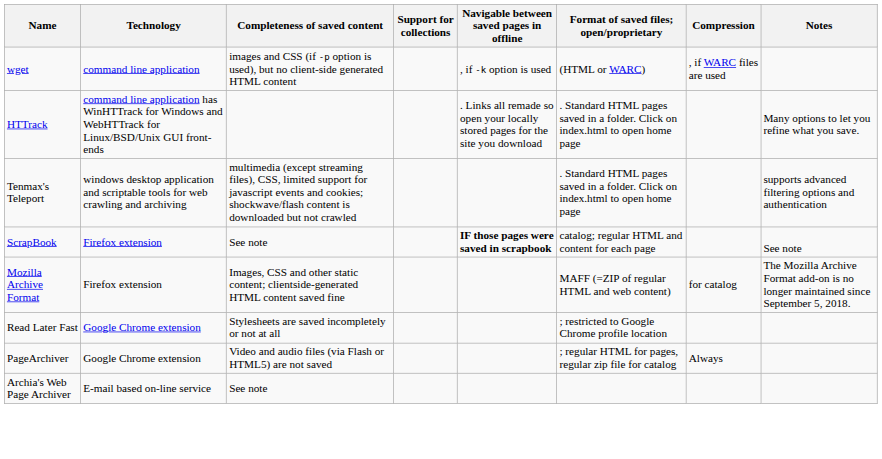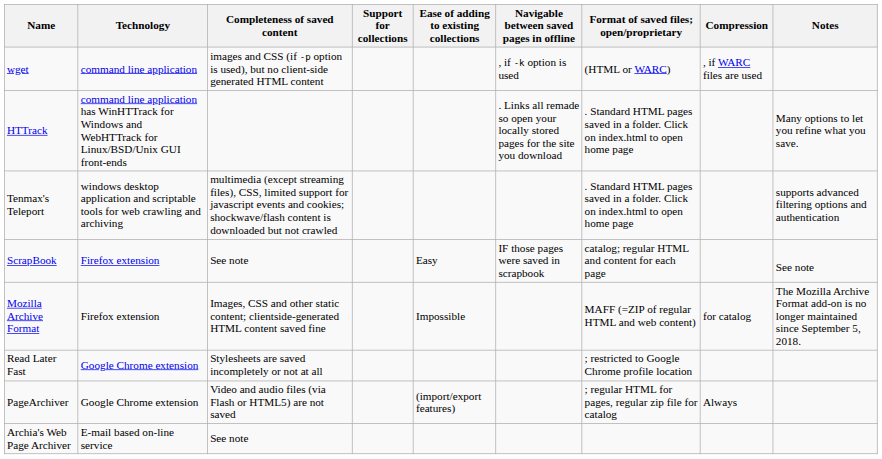 <table class="wikitable sortable sort-under">
 <tr>
 <th>Name</th>
 <th>Technology</th>
 <th>Completeness of saved content</th>
 <th>Support for collections</th>
+<th>Ease of adding to existing collections</th>
 <th>Navigable between saved pages in offline</th>
 <th>Format of saved files; open/proprietary</th>
 <th>Compression</th>
 <th>Notes</th>
 </tr>
 <tr>
 <td><a href='#'>wget</a></td>
 <td><a href='#'>command line application</a></td>
 <td>images and CSS (if <code>-p</code> option is used), but no client-side generated HTML content</td>
 <td></td>
+<td></td>
 <td>, if <code>-k</code> option is used</td>
 <td> (HTML or <a href='#'>WARC</a>)</td>
 <td>, if <a href='#'>WARC</a> files are used</td>
 <td></td>
 </tr>
 <tr>
 <td><a href='#'>HTTrack</a></td>
 <td><a href='#'>command line application</a> has WinHTTrack for Windows and WebHTTrack for Linux/BSD/Unix GUI front-ends</td>
+<td></td>
 <td></td>
 <td></td>
 <td>. Links all remade so open your locally stored pages for the site you download</td>
 <td>. Standard HTML pages saved in a folder. Click on index.html to open home page</td>
 <td></td>
 <td>Many options to let you refine what you save.</td>
 </tr>
 <tr>
 <td>Tenmax's Teleport</td>
 <td>windows desktop application and scriptable tools for web crawling and archiving</td>
 <td>multimedia (except streaming files),  CSS, limited support for javascript events and cookies; shockwave/flash content is downloaded but not crawled</td>
 <td></td>
 <td></td>
+<td></td>
 <td>. Standard HTML pages saved in a folder. Click on index.html to open home page</td>
 <td></td>
 <td>supports advanced filtering options and authentication</td>
 </tr>
 <tr>
 <td><a href='#'>ScrapBook</a></td>
 <td><a href='#'>Firefox extension</a></td>
 <td>See note</td>
 <td></td>
-<td><strong> IF those pages were saved in scrapbook</strong></td>
+<td>Easy</td>
+<td> IF those pages were saved in scrapbook</td>
 <td> catalog; regular HTML and content for each page</td>
 <td></td>
 <td><br>See note</td>
 </tr>
 <tr>
 <td><a href='#'>Mozilla Archive Format</a></td>
 <td>Firefox extension</td>
 <td>Images, CSS and other static content; clientside-generated HTML content saved fine</td>
 <td></td>
+<td>Impossible</td>
 <td></td>
 <td>MAFF (=ZIP of regular HTML and web content)</td>
 <td> for catalog</td>
 <td>The Mozilla Archive Format add-on is no longer maintained since September 5, 2018.</td>
 </tr>
 <tr>
 <td>Read Later Fast</td>
 <td><a href='#'>Google Chrome extension</a></td>
 <td>Stylesheets are saved incompletely or not at all</td>
 <td></td>
 <td></td>
+<td></td>
 <td>; restricted to Google Chrome profile location</td>
 <td></td>
 <td></td>
 </tr>
 <tr>
 <td>PageArchiver</td>
 <td>Google Chrome extension</td>
 <td>Video and audio files (via Flash or HTML5) are not saved</td>
 <td></td>
+<td> (import/export features)</td>
 <td></td>
 <td>; regular HTML for pages, regular zip file for catalog</td>
 <td>Always</td>
 <td></td>
 </tr>
 <tr>
 <td>Archia's Web Page Archiver</td>
 <td>E-mail based on-line service</td>
 <td>See note</td>
 <td></td>
 <td></td>
 <td></td>
 <td></td>
 <td></td>
+<td></td>
 </tr>
 </table>
